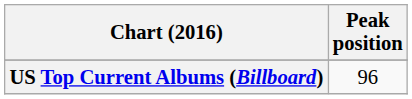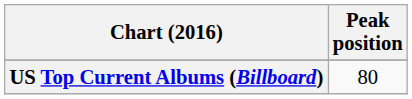 <table class="wikitable sortable plainrowheaders" style="text-align:center">
 <tr>
 <th scope="col">Chart (2016)</th>
 <th scope="col">Peak<br> position</th>
 </tr>
 <tr>
 </tr>
 <tr>
 </tr>
 <tr>
 </tr>
 <tr>
 </tr>
 <tr>
 </tr>
 <tr>
 </tr>
 <tr>
 </tr>
 <tr>
 </tr>
 <tr>
 </tr>
 <tr>
 </tr>
 <tr>
 </tr>
 <tr>
 <th scope="row">US <a href='#'>Top Current Albums</a> (<em><a href='#'>Billboard</a></em>)</th>
-<td>96</td>
+<td>80</td>
 </tr>
 <tr>
 </tr>
 <tr>
 </tr>
 <tr>
 </tr>
 </table>
